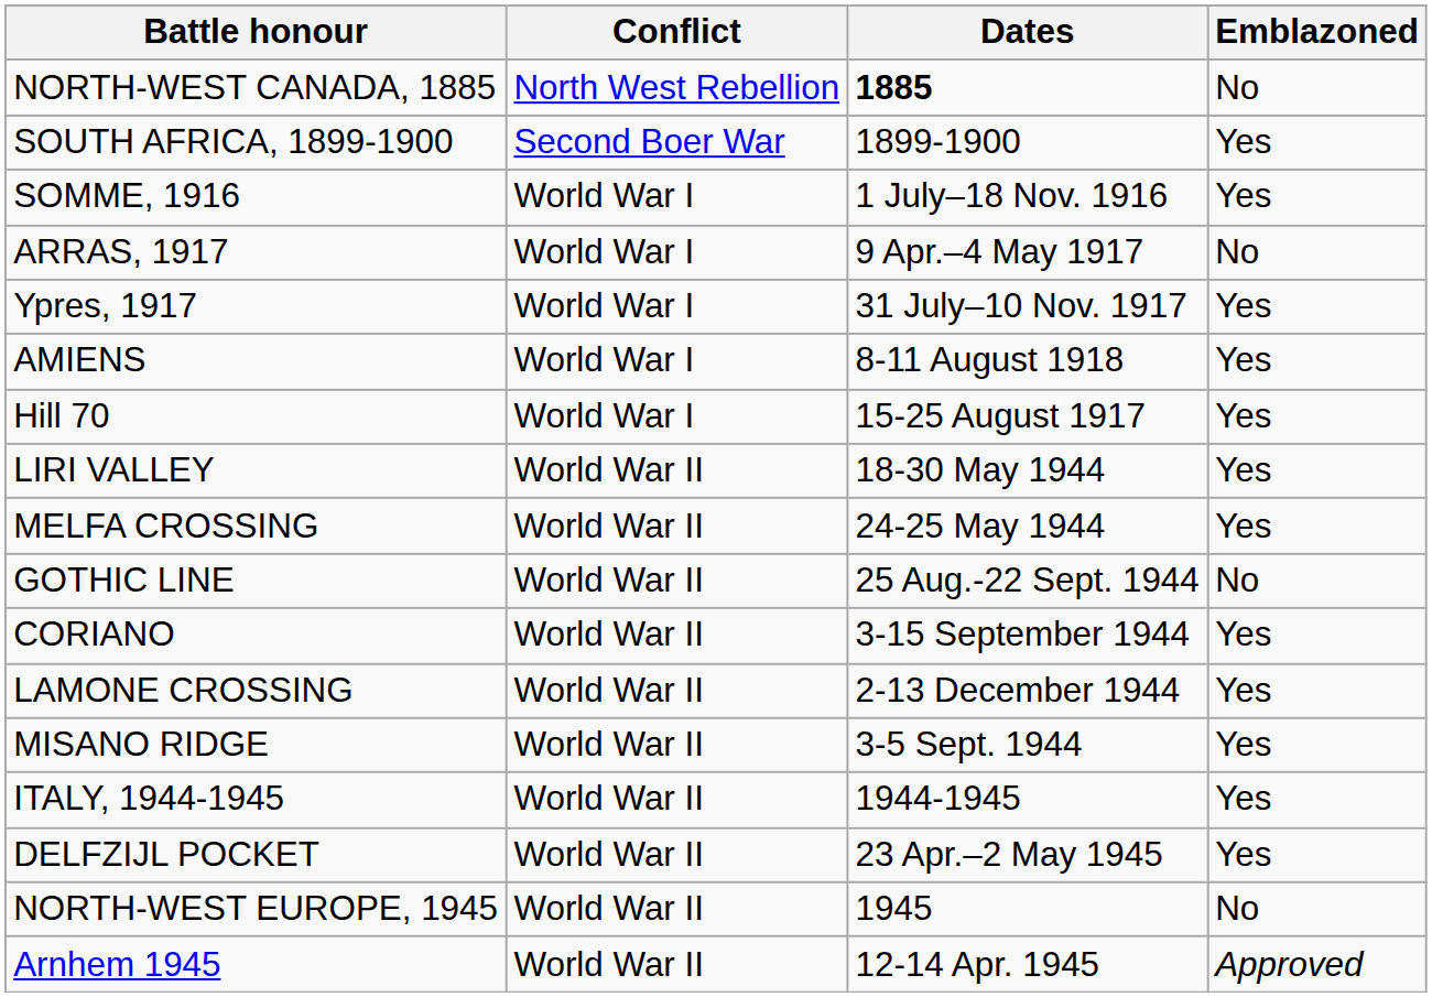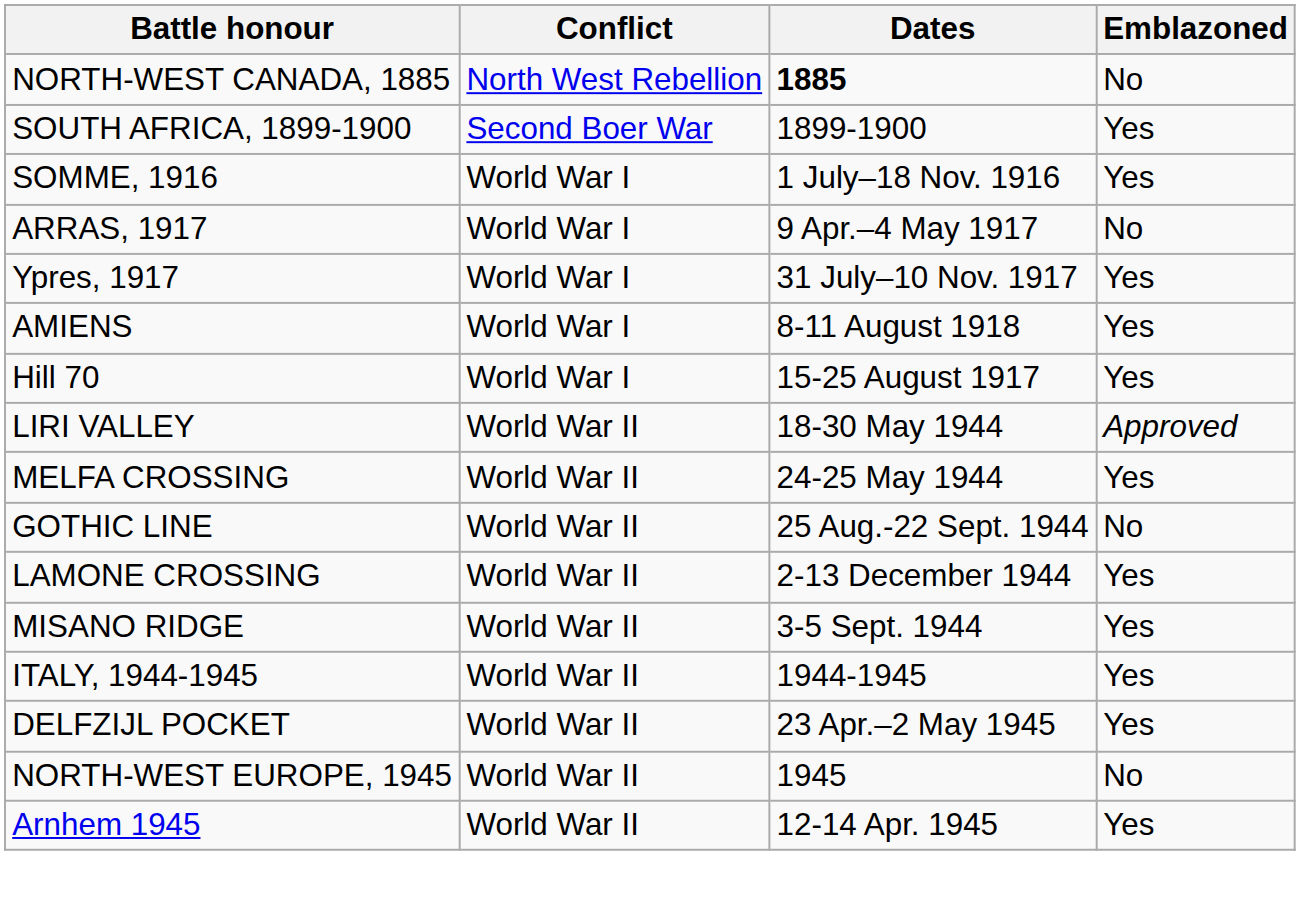 <table class="wikitable">
 <tr>
 <th>Battle honour</th>
 <th>Conflict</th>
 <th>Dates</th>
 <th>Emblazoned</th>
 </tr>
 <tr>
 <td>NORTH-WEST CANADA, 1885</td>
 <td><a href='#'>North West Rebellion</a></td>
 <td><strong>1885</strong></td>
 <td>No</td>
 </tr>
 <tr>
 <td>SOUTH AFRICA, 1899-1900</td>
 <td><a href='#'>Second Boer War</a></td>
 <td>1899-1900</td>
 <td>Yes</td>
 </tr>
 <tr>
 <td>SOMME, 1916</td>
 <td>World War I</td>
 <td>1 July–18 Nov. 1916</td>
 <td>Yes</td>
 </tr>
 <tr>
 <td>ARRAS, 1917</td>
 <td>World War I</td>
 <td>9 Apr.–4 May 1917</td>
 <td>No</td>
 </tr>
 <tr>
 <td>Ypres, 1917</td>
 <td>World War I</td>
 <td>31 July–10 Nov. 1917</td>
 <td>Yes</td>
 </tr>
 <tr>
 <td>AMIENS</td>
 <td>World War I</td>
 <td>8-11 August 1918</td>
 <td>Yes</td>
 </tr>
 <tr>
 <td>Hill 70</td>
 <td>World War I</td>
 <td>15-25 August 1917</td>
 <td>Yes</td>
 </tr>
 <tr>
 <td>LIRI VALLEY</td>
 <td>World War II</td>
 <td>18-30 May 1944</td>
-<td>Yes</td>
+<td><em>Approved</em></td>
 </tr>
 <tr>
 <td>MELFA CROSSING</td>
 <td>World War II</td>
 <td>24-25 May 1944</td>
 <td>Yes</td>
 </tr>
 <tr>
 <td>GOTHIC LINE</td>
 <td>World War II</td>
 <td>25 Aug.-22 Sept. 1944</td>
 <td>No</td>
-</tr>
-<tr>
-<td>CORIANO</td>
-<td>World War II</td>
-<td>3-15 September 1944</td>
-<td>Yes</td>
 </tr>
 <tr>
 <td>LAMONE CROSSING</td>
 <td>World War II</td>
 <td>2-13 December 1944</td>
 <td>Yes</td>
 </tr>
 <tr>
 <td>MISANO RIDGE</td>
 <td>World War II</td>
 <td>3-5 Sept. 1944</td>
 <td>Yes</td>
 </tr>
 <tr>
 <td>ITALY, 1944-1945</td>
 <td>World War II</td>
 <td>1944-1945</td>
 <td>Yes</td>
 </tr>
 <tr>
 <td>DELFZIJL POCKET</td>
 <td>World War II</td>
 <td>23 Apr.–2 May 1945</td>
 <td>Yes</td>
 </tr>
 <tr>
 <td>NORTH-WEST EUROPE, 1945</td>
 <td>World War II</td>
 <td>1945</td>
 <td>No</td>
 </tr>
 <tr>
 <td><a href='#'>Arnhem 1945</a></td>
 <td>World War II</td>
 <td>12-14 Apr. 1945</td>
-<td><em>Approved</em></td>
+<td>Yes</td>
 </tr>
 </table>
